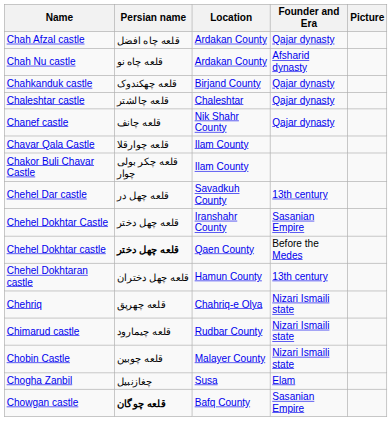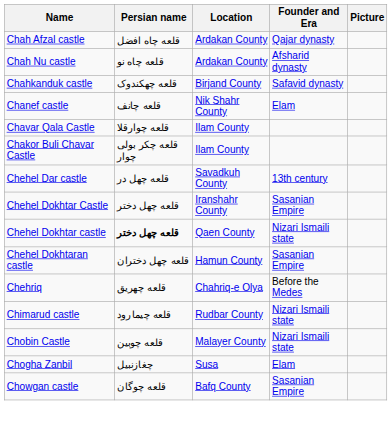 <table class="wikitable">
 <tr>
 <th>Name</th>
 <th>Persian name</th>
 <th>Location</th>
 <th>Founder and Era</th>
 <th>Picture</th>
 </tr>
 <tr>
 <td><a href='#'>Chah Afzal castle</a></td>
 <td>قلعه چاه افضل</td>
 <td><a href='#'>Ardakan County</a></td>
 <td><a href='#'>Qajar dynasty</a></td>
 <td></td>
 </tr>
 <tr>
 <td><a href='#'>Chah Nu castle</a></td>
 <td>قلعه چاه نو</td>
 <td><a href='#'>Ardakan County</a></td>
 <td><a href='#'>Afsharid dynasty</a></td>
 <td></td>
 </tr>
 <tr>
 <td><a href='#'>Chahkanduk castle</a></td>
 <td>قلعه چهکندوک</td>
 <td><a href='#'>Birjand County</a></td>
-<td><a href='#'>Qajar dynasty</a></td>
+<td><a href='#'>Safavid dynasty</a></td>
 <td></td>
-</tr>
-<tr>
-<td><a href='#'>Chaleshtar castle</a></td>
-<td>قلعه چالشتر</td>
-<td><a href='#'>Chaleshtar</a></td>
-<td><a href='#'>Qajar dynasty</a></td>
-<td align="center"></td>
 </tr>
 <tr>
 <td><a href='#'>Chanef castle</a></td>
 <td>قلعه چانف</td>
 <td><a href='#'>Nik Shahr County</a></td>
-<td><a href='#'>Qajar dynasty</a></td>
+<td><a href='#'>Elam</a></td>
 <td align="center"></td>
 </tr>
 <tr>
 <td><a href='#'>Chavar Qala Castle</a></td>
 <td>قلعه چوارقلا</td>
 <td><a href='#'>Ilam County</a></td>
 <td></td>
 <td></td>
 </tr>
 <tr>
 <td><a href='#'>Chakor Buli Chavar Castle</a></td>
 <td>قلعه چکر بولی چوار</td>
 <td><a href='#'>Ilam County</a></td>
 <td></td>
 <td></td>
 </tr>
 <tr>
 <td><a href='#'>Chehel Dar castle</a></td>
 <td>قلعه چهل در</td>
 <td><a href='#'>Savadkuh County</a></td>
 <td><a href='#'>13th century</a></td>
 <td align="center"></td>
 </tr>
 <tr>
 <td><a href='#'>Chehel Dokhtar Castle</a></td>
 <td>قلعه چهل دختر</td>
 <td><a href='#'>Iranshahr County</a></td>
 <td><a href='#'>Sasanian Empire</a></td>
 <td></td>
 </tr>
 <tr>
 <td><a href='#'>Chehel Dokhtar castle</a></td>
 <td><strong>قلعه چهل دختر</strong></td>
 <td><a href='#'>Qaen County</a></td>
-<td>Before the <a href='#'>Medes</a></td>
+<td><a href='#'>Nizari Ismaili state</a></td>
 <td></td>
 </tr>
 <tr>
 <td><a href='#'>Chehel Dokhtaran castle</a></td>
 <td>قلعه چهل دختران</td>
 <td><a href='#'>Hamun County</a></td>
-<td><a href='#'>13th century</a></td>
+<td><a href='#'>Sasanian Empire</a></td>
 <td></td>
 </tr>
 <tr>
 <td><a href='#'>Chehriq</a></td>
 <td>قلعه چهریق</td>
 <td><a href='#'>Chahriq-e Olya</a></td>
-<td><a href='#'>Nizari Ismaili state</a></td>
+<td>Before the <a href='#'>Medes</a></td>
 <td align="center"></td>
 </tr>
 <tr>
 <td><a href='#'>Chimarud castle</a></td>
 <td>قلعه چیمارود</td>
 <td><a href='#'>Rudbar County</a></td>
 <td><a href='#'>Nizari Ismaili state</a></td>
 <td></td>
 </tr>
 <tr>
 <td><a href='#'>Chobin Castle</a></td>
 <td>قلعه چوبین</td>
 <td><a href='#'>Malayer County</a></td>
 <td><a href='#'>Nizari Ismaili state</a></td>
 <td></td>
 </tr>
 <tr>
 <td><a href='#'>Chogha Zanbil</a></td>
 <td>چغازنبیل</td>
 <td><a href='#'>Susa</a></td>
 <td><a href='#'>Elam</a></td>
 <td align="center"></td>
 </tr>
 <tr>
 <td><a href='#'>Chowgan castle</a></td>
-<td><strong>قلعه چوگان</strong></td>
+<td>قلعه چوگان</td>
 <td><a href='#'>Bafq County</a></td>
 <td><a href='#'>Sasanian Empire</a></td>
 <td></td>
 </tr>
 </table>
